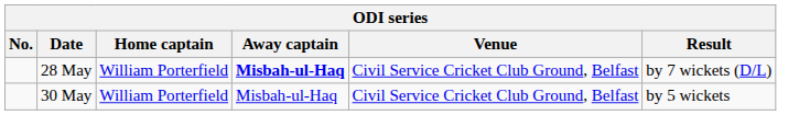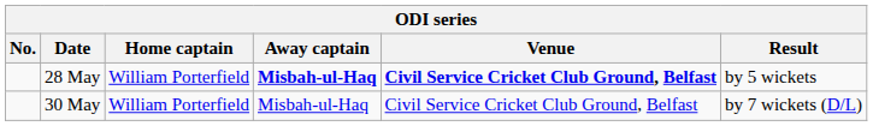 <table class="wikitable">
 <tr>
 <th colspan="6">ODI series</th>
 </tr>
 <tr>
 <th>No.</th>
 <th>Date</th>
 <th>Home captain</th>
 <th>Away captain</th>
 <th>Venue</th>
 <th>Result</th>
 </tr>
 <tr>
 <td></td>
 <td>28 May</td>
 <td><a href='#'>William Porterfield</a></td>
 <td><strong><a href='#'>Misbah-ul-Haq</a></strong></td>
-<td><a href='#'>Civil Service Cricket Club Ground</a>, <a href='#'>Belfast</a></td>
-<td> by 7 wickets (<a href='#'>D/L</a>)</td>
+<td><strong><a href='#'>Civil Service Cricket Club Ground</a>, <a href='#'>Belfast</a></strong></td>
+<td> by 5 wickets</td>
 </tr>
 <tr>
 <td></td>
 <td>30 May</td>
 <td><a href='#'>William Porterfield</a></td>
 <td><a href='#'>Misbah-ul-Haq</a></td>
 <td><a href='#'>Civil Service Cricket Club Ground</a>, <a href='#'>Belfast</a></td>
-<td> by 5 wickets</td>
+<td> by 7 wickets (<a href='#'>D/L</a>)</td>
 </tr>
 </table>
